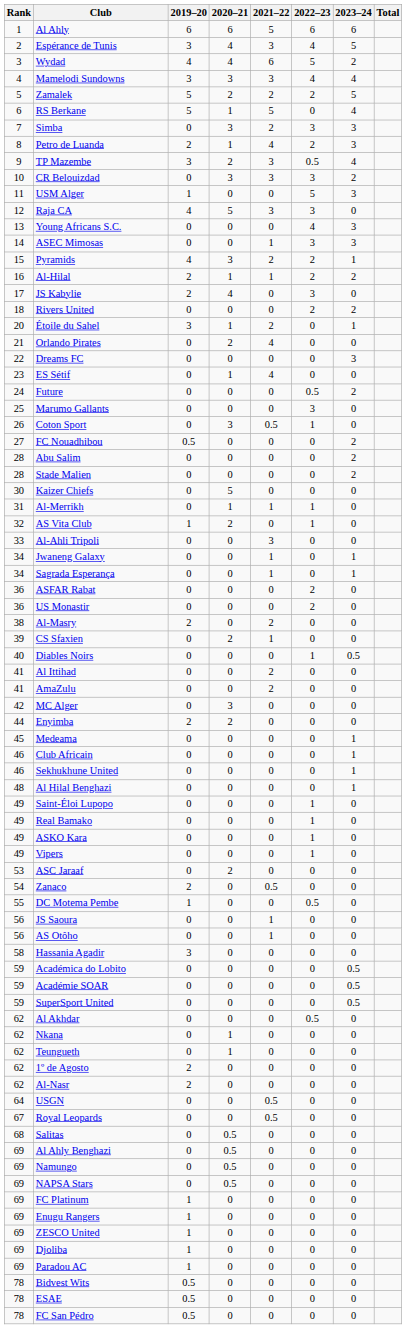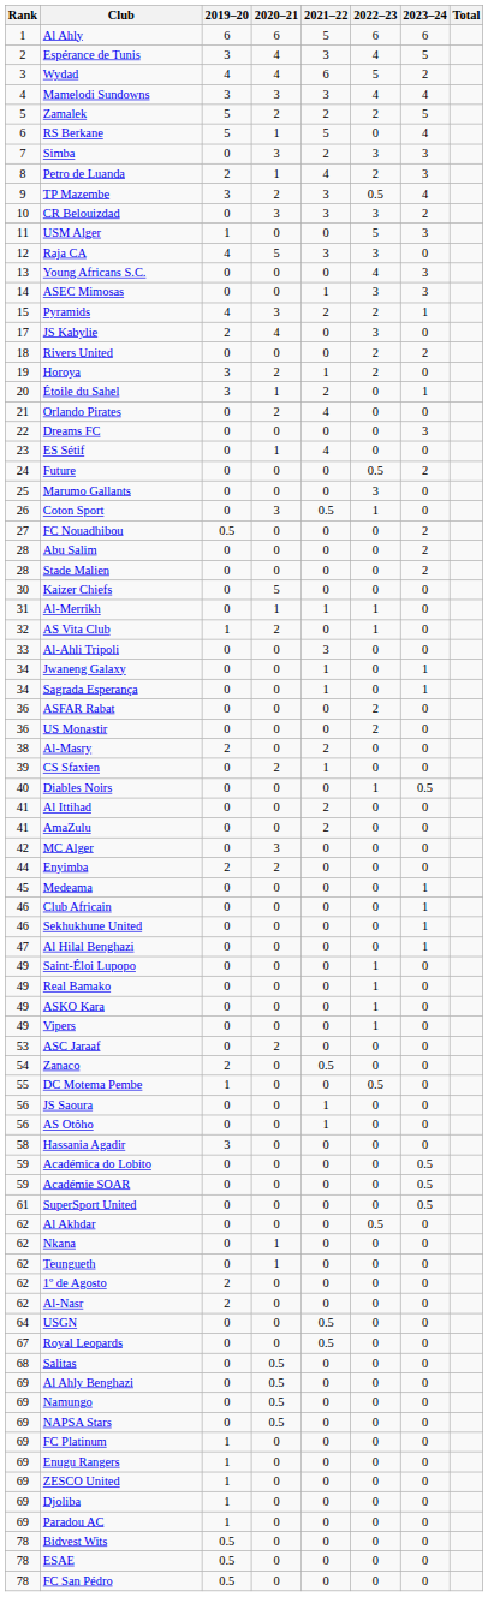 <table class="wikitable sortable" style="text-align: center;">
 <tr>
 <th>Rank</th>
 <th width=200>Club</th>
 <th>2019–20<br></th>
 <th>2020–21<br></th>
 <th>2021–22<br></th>
 <th>2022–23<br></th>
 <th>2023–24<br></th>
 <th>Total</th>
 </tr>
 <tr>
 <td>1</td>
 <td align=left> <a href='#'>Al Ahly</a></td>
 <td>6</td>
 <td>6</td>
 <td>5</td>
 <td>6</td>
 <td>6</td>
 <td><strong></strong></td>
 </tr>
 <tr>
 <td>2</td>
 <td align="left"> <a href='#'>Espérance de Tunis</a></td>
 <td>3</td>
 <td>4</td>
 <td>3</td>
 <td>4</td>
 <td>5</td>
 <td><strong></strong></td>
 </tr>
 <tr>
 <td>3</td>
 <td align=left> <a href='#'>Wydad</a></td>
 <td>4</td>
 <td>4</td>
 <td>6</td>
 <td>5</td>
 <td>2</td>
 <td><strong></strong></td>
 </tr>
 <tr>
 <td>4</td>
 <td align="left"> <a href='#'>Mamelodi Sundowns</a></td>
 <td>3</td>
 <td>3</td>
 <td>3</td>
 <td>4</td>
 <td>4</td>
 <td><strong></strong></td>
 </tr>
 <tr>
 <td>5</td>
 <td align="left"> <a href='#'>Zamalek</a></td>
 <td>5</td>
 <td>2</td>
 <td>2</td>
 <td>2</td>
 <td>5</td>
 <td><strong></strong></td>
 </tr>
 <tr>
 <td>6</td>
 <td align="left"> <a href='#'>RS Berkane</a></td>
 <td>5</td>
 <td>1</td>
 <td>5</td>
 <td>0</td>
 <td>4</td>
 <td><strong></strong></td>
 </tr>
 <tr>
 <td>7</td>
 <td align="left"> <a href='#'>Simba</a></td>
 <td>0</td>
 <td>3</td>
 <td>2</td>
 <td>3</td>
 <td>3</td>
 <td><strong></strong></td>
 </tr>
 <tr>
 <td>8</td>
 <td align="left"> <a href='#'>Petro de Luanda</a></td>
 <td>2</td>
 <td>1</td>
 <td>4</td>
 <td>2</td>
 <td>3</td>
 <td><strong></strong></td>
 </tr>
 <tr>
 <td>9</td>
 <td align="left"> <a href='#'>TP Mazembe</a></td>
 <td>3</td>
 <td>2</td>
 <td>3</td>
 <td>0.5</td>
 <td>4</td>
 <td><strong></strong></td>
 </tr>
 <tr>
 <td>10</td>
 <td align="left"> <a href='#'>CR Belouizdad</a></td>
 <td>0</td>
 <td>3</td>
 <td>3</td>
 <td>3</td>
 <td>2</td>
 <td><strong></strong></td>
 </tr>
 <tr>
 <td>11</td>
 <td align="left"> <a href='#'>USM Alger</a></td>
 <td>1</td>
 <td>0</td>
 <td>0</td>
 <td>5</td>
 <td>3</td>
 <td><strong></strong></td>
 </tr>
 <tr>
 <td>12</td>
 <td align="left"> <a href='#'>Raja CA</a></td>
 <td>4</td>
 <td>5</td>
 <td>3</td>
 <td>3</td>
 <td>0</td>
 <td><strong></strong></td>
 </tr>
 <tr>
 <td>13</td>
 <td align="left"> <a href='#'>Young Africans S.C.</a></td>
 <td>0</td>
 <td>0</td>
 <td>0</td>
 <td>4</td>
 <td>3</td>
 <td><strong></strong></td>
 </tr>
 <tr>
 <td>14</td>
 <td align="left"> <a href='#'>ASEC Mimosas</a></td>
 <td>0</td>
 <td>0</td>
 <td>1</td>
 <td>3</td>
 <td>3</td>
 <td><strong></strong></td>
 </tr>
 <tr>
 <td>15</td>
 <td align="left"> <a href='#'>Pyramids</a></td>
 <td>4</td>
 <td>3</td>
 <td>2</td>
 <td>2</td>
 <td>1</td>
 <td><strong></strong></td>
 </tr>
 <tr>
-<td>16</td>
-<td align="left"> <a href='#'>Al-Hilal</a></td>
-<td>2</td>
-<td>1</td>
-<td>1</td>
-<td>2</td>
-<td>2</td>
-<td><strong></strong></td>
-</tr>
-<tr>
 <td>17</td>
 <td align="left"> <a href='#'>JS Kabylie</a></td>
 <td>2</td>
 <td>4</td>
 <td>0</td>
 <td>3</td>
 <td>0</td>
 <td><strong></strong></td>
 </tr>
 <tr>
 <td>18</td>
 <td align="left"> <a href='#'>Rivers United</a></td>
 <td>0</td>
 <td>0</td>
 <td>0</td>
 <td>2</td>
 <td>2</td>
+<td><strong></strong></td>
+</tr>
+<tr>
+<td>19</td>
+<td align="left"> <a href='#'>Horoya</a></td>
+<td>3</td>
+<td>2</td>
+<td>1</td>
+<td>2</td>
+<td>0</td>
 <td><strong></strong></td>
 </tr>
 <tr>
 <td>20</td>
 <td align="left"> <a href='#'>Étoile du Sahel</a></td>
 <td>3</td>
 <td>1</td>
 <td>2</td>
 <td>0</td>
 <td>1</td>
 <td><strong></strong></td>
 </tr>
 <tr>
 <td>21</td>
 <td align="left"> <a href='#'>Orlando Pirates</a></td>
 <td>0</td>
 <td>2</td>
 <td>4</td>
 <td>0</td>
 <td>0</td>
 <td><strong></strong></td>
 </tr>
 <tr>
 <td>22</td>
 <td align="left"> <a href='#'>Dreams FC</a></td>
 <td>0</td>
 <td>0</td>
 <td>0</td>
 <td>0</td>
 <td>3</td>
 <td><strong></strong></td>
 </tr>
 <tr>
 <td>23</td>
 <td align="left"> <a href='#'>ES Sétif</a></td>
 <td>0</td>
 <td>1</td>
 <td>4</td>
 <td>0</td>
 <td>0</td>
 <td><strong></strong></td>
 </tr>
 <tr>
 <td>24</td>
 <td align="left"> <a href='#'>Future</a></td>
 <td>0</td>
 <td>0</td>
 <td>0</td>
 <td>0.5</td>
 <td>2</td>
 <td><strong></strong></td>
 </tr>
 <tr>
 <td>25</td>
 <td align="left"> <a href='#'>Marumo Gallants</a></td>
 <td>0</td>
 <td>0</td>
 <td>0</td>
 <td>3</td>
 <td>0</td>
 <td><strong></strong></td>
 </tr>
 <tr>
 <td>26</td>
 <td align="left"> <a href='#'>Coton Sport</a></td>
 <td>0</td>
 <td>3</td>
 <td>0.5</td>
 <td>1</td>
 <td>0</td>
 <td><strong></strong></td>
 </tr>
 <tr>
 <td>27</td>
 <td align="left"> <a href='#'>FC Nouadhibou</a></td>
 <td>0.5</td>
 <td>0</td>
 <td>0</td>
 <td>0</td>
 <td>2</td>
 <td><strong></strong></td>
 </tr>
 <tr>
 <td>28</td>
 <td align="left"> <a href='#'>Abu Salim</a></td>
 <td>0</td>
 <td>0</td>
 <td>0</td>
 <td>0</td>
 <td>2</td>
 <td><strong></strong></td>
 </tr>
 <tr>
 <td>28</td>
 <td align="left"> <a href='#'>Stade Malien</a></td>
 <td>0</td>
 <td>0</td>
 <td>0</td>
 <td>0</td>
 <td>2</td>
 <td><strong></strong></td>
 </tr>
 <tr>
 <td>30</td>
 <td align="left"> <a href='#'>Kaizer Chiefs</a></td>
 <td>0</td>
 <td>5</td>
 <td>0</td>
 <td>0</td>
 <td>0</td>
 <td><strong></strong></td>
 </tr>
 <tr>
 <td>31</td>
 <td align="left"> <a href='#'>Al-Merrikh</a></td>
 <td>0</td>
 <td>1</td>
 <td>1</td>
 <td>1</td>
 <td>0</td>
 <td><strong></strong></td>
 </tr>
 <tr>
 <td>32</td>
 <td align="left"> <a href='#'>AS Vita Club</a></td>
 <td>1</td>
 <td>2</td>
 <td>0</td>
 <td>1</td>
 <td>0</td>
 <td><strong></strong></td>
 </tr>
 <tr>
 <td>33</td>
 <td align="left"> <a href='#'>Al-Ahli Tripoli</a></td>
 <td>0</td>
 <td>0</td>
 <td>3</td>
 <td>0</td>
 <td>0</td>
 <td><strong></strong></td>
 </tr>
 <tr>
 <td>34</td>
 <td align="left"> <a href='#'>Jwaneng Galaxy</a></td>
 <td>0</td>
 <td>0</td>
 <td>1</td>
 <td>0</td>
 <td>1</td>
 <td><strong></strong></td>
 </tr>
 <tr>
 <td>34</td>
 <td align="left"> <a href='#'>Sagrada Esperança</a></td>
 <td>0</td>
 <td>0</td>
 <td>1</td>
 <td>0</td>
 <td>1</td>
 <td><strong></strong></td>
 </tr>
 <tr>
 <td>36</td>
 <td align="left"> <a href='#'>ASFAR Rabat</a></td>
 <td>0</td>
 <td>0</td>
 <td>0</td>
 <td>2</td>
 <td>0</td>
 <td><strong></strong></td>
 </tr>
 <tr>
 <td>36</td>
 <td align="left"> <a href='#'>US Monastir</a></td>
 <td>0</td>
 <td>0</td>
 <td>0</td>
 <td>2</td>
 <td>0</td>
 <td><strong></strong></td>
 </tr>
 <tr>
 <td>38</td>
 <td align="left"> <a href='#'>Al-Masry</a></td>
 <td>2</td>
 <td>0</td>
 <td>2</td>
 <td>0</td>
 <td>0</td>
 <td><strong></strong></td>
 </tr>
 <tr>
 <td>39</td>
 <td align="left"> <a href='#'>CS Sfaxien</a></td>
 <td>0</td>
 <td>2</td>
 <td>1</td>
 <td>0</td>
 <td>0</td>
 <td><strong></strong></td>
 </tr>
 <tr>
 <td>40</td>
 <td align="left"> <a href='#'>Diables Noirs</a></td>
 <td>0</td>
 <td>0</td>
 <td>0</td>
 <td>1</td>
 <td>0.5</td>
 <td><strong></strong></td>
 </tr>
 <tr>
 <td>41</td>
 <td align="left"> <a href='#'>Al Ittihad</a></td>
 <td>0</td>
 <td>0</td>
 <td>2</td>
 <td>0</td>
 <td>0</td>
 <td><strong></strong></td>
 </tr>
 <tr>
 <td>41</td>
 <td align="left"> <a href='#'>AmaZulu</a></td>
 <td>0</td>
 <td>0</td>
 <td>2</td>
 <td>0</td>
 <td>0</td>
 <td><strong></strong></td>
 </tr>
 <tr>
 <td>42</td>
 <td align="left"> <a href='#'>MC Alger</a></td>
 <td>0</td>
 <td>3</td>
 <td>0</td>
 <td>0</td>
 <td>0</td>
 <td><strong></strong></td>
 </tr>
 <tr>
 <td>44</td>
 <td align="left"> <a href='#'>Enyimba</a></td>
 <td>2</td>
 <td>2</td>
 <td>0</td>
 <td>0</td>
 <td>0</td>
 <td><strong></strong></td>
 </tr>
 <tr>
 <td>45</td>
 <td align="left"> <a href='#'>Medeama</a></td>
 <td>0</td>
 <td>0</td>
 <td>0</td>
 <td>0</td>
 <td>1</td>
 <td><strong></strong></td>
 </tr>
 <tr>
 <td>46</td>
 <td align="left"> <a href='#'>Club Africain</a></td>
 <td>0</td>
 <td>0</td>
 <td>0</td>
 <td>0</td>
 <td>1</td>
 <td><strong></strong></td>
 </tr>
 <tr>
 <td>46</td>
 <td align="left"> <a href='#'>Sekhukhune United</a></td>
 <td>0</td>
 <td>0</td>
 <td>0</td>
 <td>0</td>
 <td>1</td>
 <td><strong></strong></td>
 </tr>
 <tr>
-<td>48</td>
+<td>47</td>
 <td align="left"> <a href='#'>Al Hilal Benghazi</a></td>
 <td>0</td>
 <td>0</td>
 <td>0</td>
 <td>0</td>
 <td>1</td>
 <td><strong></strong></td>
 </tr>
 <tr>
 <td>49</td>
 <td align="left"> <a href='#'>Saint-Éloi Lupopo</a></td>
 <td>0</td>
 <td>0</td>
 <td>0</td>
 <td>1</td>
 <td>0</td>
 <td><strong></strong></td>
 </tr>
 <tr>
 <td>49</td>
 <td align="left"> <a href='#'>Real Bamako</a></td>
 <td>0</td>
 <td>0</td>
 <td>0</td>
 <td>1</td>
 <td>0</td>
 <td><strong></strong></td>
 </tr>
 <tr>
 <td>49</td>
 <td align="left"> <a href='#'>ASKO Kara</a></td>
 <td>0</td>
 <td>0</td>
 <td>0</td>
 <td>1</td>
 <td>0</td>
 <td><strong></strong></td>
 </tr>
 <tr>
 <td>49</td>
 <td align="left"> <a href='#'>Vipers</a></td>
 <td>0</td>
 <td>0</td>
 <td>0</td>
 <td>1</td>
 <td>0</td>
 <td><strong></strong></td>
 </tr>
 <tr>
 <td>53</td>
 <td align="left"> <a href='#'>ASC Jaraaf</a></td>
 <td>0</td>
 <td>2</td>
 <td>0</td>
 <td>0</td>
 <td>0</td>
 <td><strong></strong></td>
 </tr>
 <tr>
 <td>54</td>
 <td align="left"> <a href='#'>Zanaco</a></td>
 <td>2</td>
 <td>0</td>
 <td>0.5</td>
 <td>0</td>
 <td>0</td>
 <td><strong></strong></td>
 </tr>
 <tr>
 <td>55</td>
 <td align="left"> <a href='#'>DC Motema Pembe</a></td>
 <td>1</td>
 <td>0</td>
 <td>0</td>
 <td>0.5</td>
 <td>0</td>
 <td><strong></strong></td>
 </tr>
 <tr>
 <td>56</td>
 <td align="left"> <a href='#'>JS Saoura</a></td>
 <td>0</td>
 <td>0</td>
 <td>1</td>
 <td>0</td>
 <td>0</td>
 <td><strong></strong></td>
 </tr>
 <tr>
 <td>56</td>
 <td align="left"> <a href='#'>AS Otôho</a></td>
 <td>0</td>
 <td>0</td>
 <td>1</td>
 <td>0</td>
 <td>0</td>
 <td><strong></strong></td>
 </tr>
 <tr>
 <td>58</td>
 <td align="left"> <a href='#'>Hassania Agadir</a></td>
 <td>3</td>
 <td>0</td>
 <td>0</td>
 <td>0</td>
 <td>0</td>
 <td><strong></strong></td>
 </tr>
 <tr>
 <td>59</td>
 <td align="left"> <a href='#'>Académica do Lobito</a></td>
 <td>0</td>
 <td>0</td>
 <td>0</td>
 <td>0</td>
 <td>0.5</td>
 <td><strong></strong></td>
 </tr>
 <tr>
 <td>59</td>
 <td align="left"> <a href='#'>Académie SOAR</a></td>
 <td>0</td>
 <td>0</td>
 <td>0</td>
 <td>0</td>
 <td>0.5</td>
 <td><strong></strong></td>
 </tr>
 <tr>
-<td>59</td>
+<td>61</td>
 <td align="left"> <a href='#'>SuperSport United</a></td>
 <td>0</td>
 <td>0</td>
 <td>0</td>
 <td>0</td>
 <td>0.5</td>
 <td><strong></strong></td>
 </tr>
 <tr>
 <td>62</td>
 <td align="left"> <a href='#'>Al Akhdar</a></td>
 <td>0</td>
 <td>0</td>
 <td>0</td>
 <td>0.5</td>
 <td>0</td>
 <td><strong></strong></td>
 </tr>
 <tr>
 <td>62</td>
 <td align="left"> <a href='#'>Nkana</a></td>
 <td>0</td>
 <td>1</td>
 <td>0</td>
 <td>0</td>
 <td>0</td>
 <td><strong></strong></td>
 </tr>
 <tr>
 <td>62</td>
 <td align="left"> <a href='#'>Teungueth</a></td>
 <td>0</td>
 <td>1</td>
 <td>0</td>
 <td>0</td>
 <td>0</td>
 <td><strong></strong></td>
 </tr>
 <tr>
 <td>62</td>
 <td align="left"> <a href='#'>1º de Agosto</a></td>
 <td>2</td>
 <td>0</td>
 <td>0</td>
 <td>0</td>
 <td>0</td>
 <td><strong></strong></td>
 </tr>
 <tr>
 <td>62</td>
 <td align="left"> <a href='#'>Al-Nasr</a></td>
 <td>2</td>
 <td>0</td>
 <td>0</td>
 <td>0</td>
 <td>0</td>
 <td><strong></strong></td>
 </tr>
 <tr>
 <td>64</td>
 <td align="left"> <a href='#'>USGN</a></td>
 <td>0</td>
 <td>0</td>
 <td>0.5</td>
 <td>0</td>
 <td>0</td>
 <td><strong></strong></td>
 </tr>
 <tr>
 <td>67</td>
 <td align="left"> <a href='#'>Royal Leopards</a></td>
 <td>0</td>
 <td>0</td>
 <td>0.5</td>
 <td>0</td>
 <td>0</td>
 <td><strong></strong></td>
 </tr>
 <tr>
 <td>68</td>
 <td align="left"> <a href='#'>Salitas</a></td>
 <td>0</td>
 <td>0.5</td>
 <td>0</td>
 <td>0</td>
 <td>0</td>
 <td><strong></strong></td>
 </tr>
 <tr>
 <td>69</td>
 <td align="left"> <a href='#'>Al Ahly Benghazi</a></td>
 <td>0</td>
 <td>0.5</td>
 <td>0</td>
 <td>0</td>
 <td>0</td>
 <td><strong></strong></td>
 </tr>
 <tr>
 <td>69</td>
 <td align="left"> <a href='#'>Namungo</a></td>
 <td>0</td>
 <td>0.5</td>
 <td>0</td>
 <td>0</td>
 <td>0</td>
 <td><strong></strong></td>
 </tr>
 <tr>
 <td>69</td>
 <td align="left"> <a href='#'>NAPSA Stars</a></td>
 <td>0</td>
 <td>0.5</td>
 <td>0</td>
 <td>0</td>
 <td>0</td>
 <td><strong></strong></td>
 </tr>
 <tr>
 <td>69</td>
 <td align="left"> <a href='#'>FC Platinum</a></td>
 <td>1</td>
 <td>0</td>
 <td>0</td>
 <td>0</td>
 <td>0</td>
 <td><strong></strong></td>
 </tr>
 <tr>
 <td>69</td>
 <td align="left"> <a href='#'>Enugu Rangers</a></td>
 <td>1</td>
 <td>0</td>
 <td>0</td>
 <td>0</td>
 <td>0</td>
 <td><strong></strong></td>
 </tr>
 <tr>
 <td>69</td>
 <td align="left"> <a href='#'>ZESCO United</a></td>
 <td>1</td>
 <td>0</td>
 <td>0</td>
 <td>0</td>
 <td>0</td>
 <td><strong></strong></td>
 </tr>
 <tr>
 <td>69</td>
 <td align="left"> <a href='#'>Djoliba</a></td>
 <td>1</td>
 <td>0</td>
 <td>0</td>
 <td>0</td>
 <td>0</td>
 <td><strong></strong></td>
 </tr>
 <tr>
 <td>69</td>
 <td align="left"> <a href='#'>Paradou AC</a></td>
 <td>1</td>
 <td>0</td>
 <td>0</td>
 <td>0</td>
 <td>0</td>
 <td><strong></strong></td>
 </tr>
 <tr>
 <td>78</td>
 <td align="left"> <a href='#'>Bidvest Wits</a></td>
 <td>0.5</td>
 <td>0</td>
 <td>0</td>
 <td>0</td>
 <td>0</td>
 <td><strong></strong></td>
 </tr>
 <tr>
 <td>78</td>
 <td align="left"> <a href='#'>ESAE</a></td>
 <td>0.5</td>
 <td>0</td>
 <td>0</td>
 <td>0</td>
 <td>0</td>
 <td><strong></strong></td>
 </tr>
 <tr>
 <td>78</td>
 <td align="left"> <a href='#'>FC San Pédro</a></td>
 <td>0.5</td>
 <td>0</td>
 <td>0</td>
 <td>0</td>
 <td>0</td>
 <td><strong></strong></td>
 </tr>
 </table>
